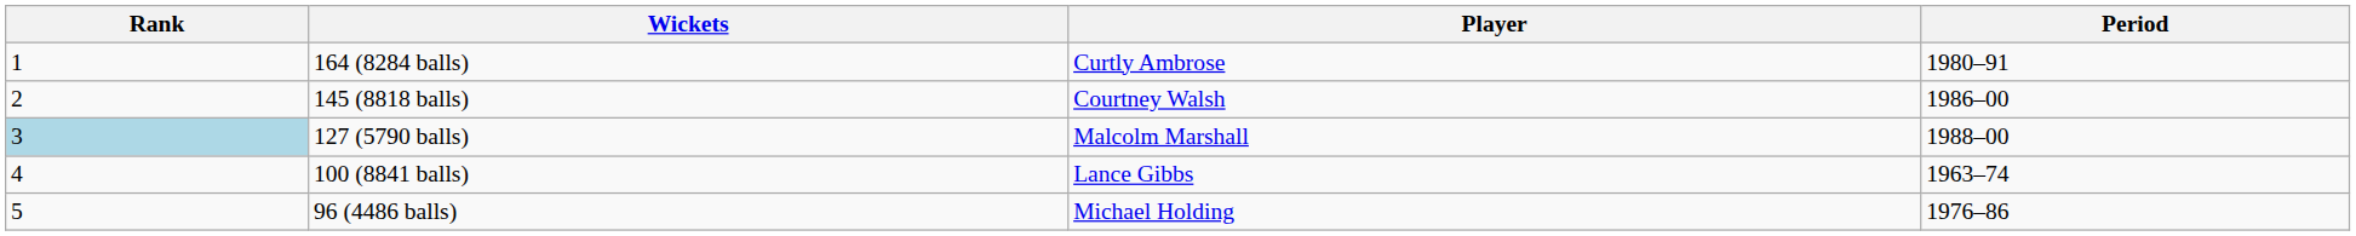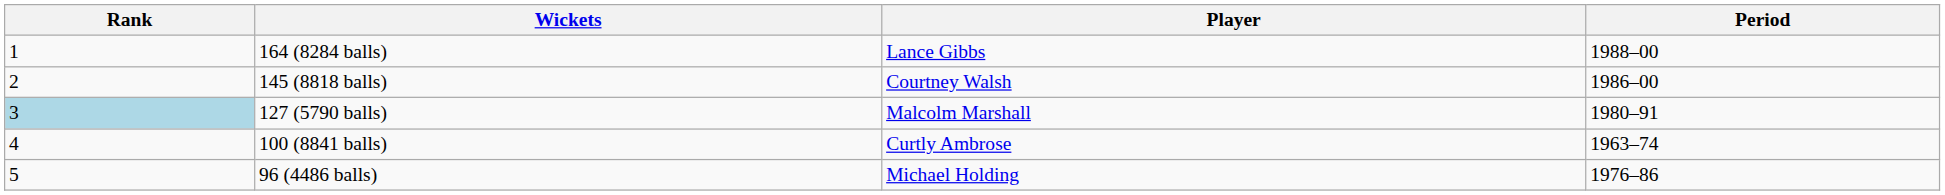 <table class="wikitable" style="width:80%;">
 <tr>
 <th>Rank</th>
 <th><a href='#'>Wickets</a></th>
 <th>Player</th>
 <th>Period</th>
 </tr>
 <tr>
 <td>1</td>
 <td>164 (8284 balls)</td>
-<td><a href='#'>Curtly Ambrose</a></td>
-<td>1980–91</td>
+<td><a href='#'>Lance Gibbs</a></td>
+<td>1988–00</td>
 </tr>
 <tr>
 <td>2</td>
 <td>145 (8818 balls)</td>
 <td><a href='#'>Courtney Walsh</a></td>
 <td>1986–00</td>
 </tr>
 <tr>
 <td style="background: lightblue;">3</td>
 <td>127 (5790 balls)</td>
 <td><a href='#'>Malcolm Marshall</a></td>
-<td>1988–00</td>
+<td>1980–91</td>
 </tr>
 <tr>
 <td>4</td>
 <td>100 (8841 balls)</td>
-<td><a href='#'>Lance Gibbs</a></td>
+<td><a href='#'>Curtly Ambrose</a></td>
 <td>1963–74</td>
 </tr>
 <tr>
 <td>5</td>
 <td>96 (4486 balls)</td>
 <td><a href='#'>Michael Holding</a></td>
 <td>1976–86</td>
 </tr>
 </table>
